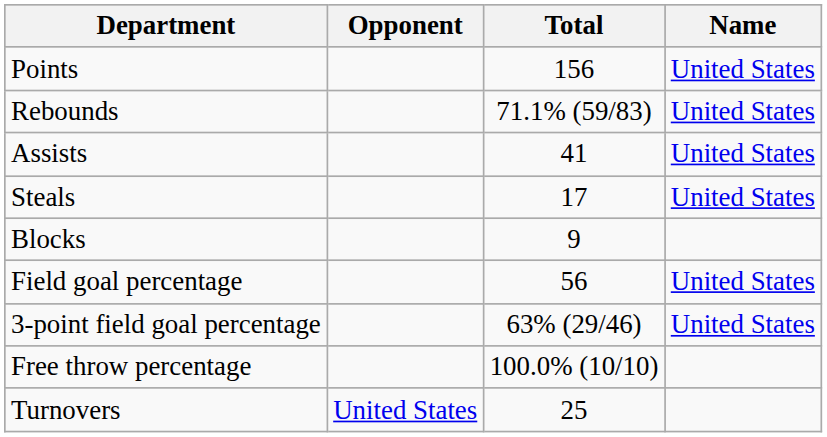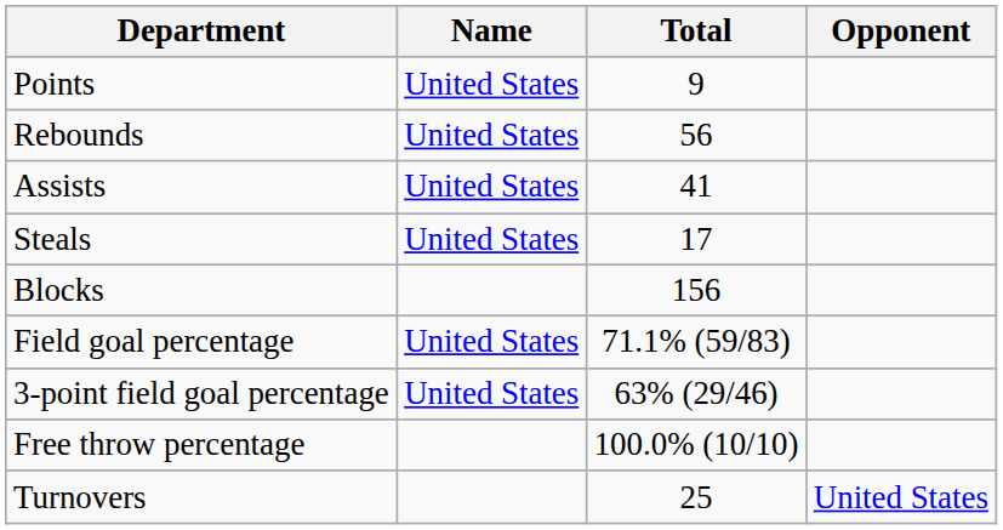 <table class=wikitable>
 <tr>
 <th>Department</th>
+<th>Name</th>
+<th>Total</th>
 <th>Opponent</th>
-<th>Total</th>
-<th>Name</th>
 </tr>
 <tr>
 <td>Points</td>
+<td> <a href='#'>United States</a></td>
+<td align=center>9</td>
 <td></td>
-<td align=center>156</td>
-<td> <a href='#'>United States</a></td>
 </tr>
 <tr>
 <td>Rebounds</td>
+<td> <a href='#'>United States</a><br></td>
+<td align=center>56</td>
 <td> <br></td>
-<td align=center>71.1% (59/83)</td>
-<td> <a href='#'>United States</a><br></td>
 </tr>
 <tr>
 <td>Assists</td>
+<td> <a href='#'>United States</a></td>
+<td align=center>41</td>
 <td></td>
-<td align=center>41</td>
-<td> <a href='#'>United States</a></td>
 </tr>
 <tr>
 <td>Steals</td>
+<td> <a href='#'>United States</a></td>
+<td align=center>17</td>
 <td></td>
-<td align=center>17</td>
-<td> <a href='#'>United States</a></td>
 </tr>
 <tr>
 <td>Blocks</td>
 <td></td>
-<td align=center>9</td>
+<td align=center>156</td>
 <td></td>
 </tr>
 <tr>
 <td>Field goal percentage</td>
+<td> <a href='#'>United States</a></td>
+<td align=center>71.1% (59/83)</td>
 <td></td>
-<td align=center>56</td>
-<td> <a href='#'>United States</a></td>
 </tr>
 <tr>
 <td>3-point field goal percentage</td>
+<td> <a href='#'>United States</a></td>
+<td align=center>63% (29/46)</td>
 <td></td>
-<td align=center>63% (29/46)</td>
-<td> <a href='#'>United States</a></td>
 </tr>
 <tr>
 <td>Free throw percentage</td>
 <td></td>
 <td align=center>100.0% (10/10)</td>
 <td></td>
 </tr>
 <tr>
 <td>Turnovers</td>
+<td></td>
+<td align=center>25</td>
 <td> <a href='#'>United States</a></td>
-<td align=center>25</td>
-<td></td>
 </tr>
 </table>
